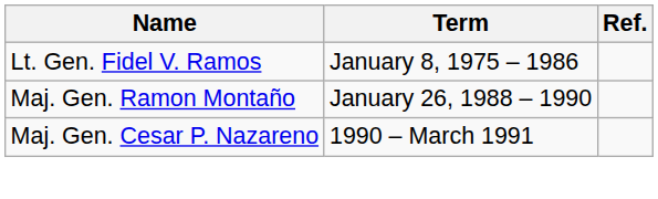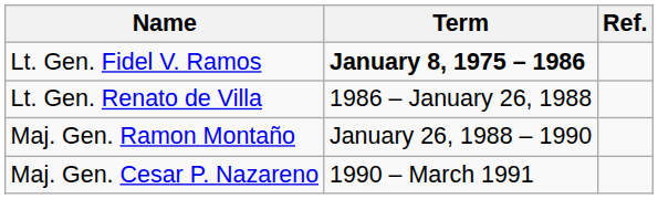 <table class="wikitable sortable">
 <tr>
 <th scope="col">Name</th>
 <th scope="col">Term</th>
 <th>Ref.</th>
 </tr>
 <tr>
 <td>Lt. Gen. <a href='#'>Fidel V. Ramos</a></td>
-<td>January 8, 1975 – 1986</td>
+<td><strong>January 8, 1975 – 1986</strong></td>
+<td></td>
+</tr>
+<tr>
+<td>Lt. Gen. <a href='#'>Renato de Villa</a></td>
+<td>1986 – January 26, 1988</td>
 <td></td>
 </tr>
 <tr>
 <td>Maj. Gen. <a href='#'>Ramon Montaño</a></td>
 <td>January 26, 1988 – 1990</td>
 <td></td>
 </tr>
 <tr>
 <td>Maj. Gen. <a href='#'>Cesar P. Nazareno</a></td>
 <td>1990 – March 1991</td>
 <td></td>
 </tr>
 </table>
